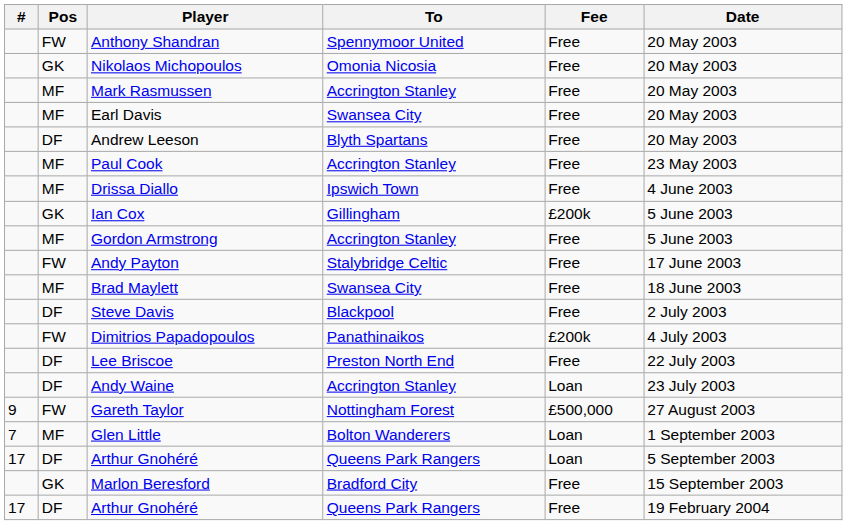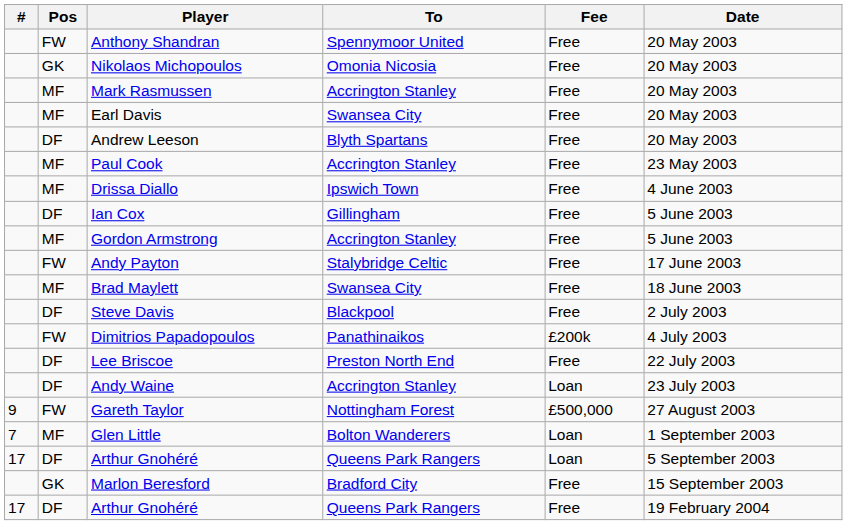 <table class="wikitable" style="width:65%; text-align:center; font-size:95%; text-align:left;">
 <tr>
 <th>#</th>
 <th>Pos</th>
 <th>Player</th>
 <th>To</th>
 <th>Fee</th>
 <th>Date</th>
 </tr>
 <tr>
 <td></td>
 <td>FW</td>
 <td> <a href='#'>Anthony Shandran</a></td>
 <td><a href='#'>Spennymoor United</a></td>
 <td>Free</td>
 <td>20 May 2003</td>
 </tr>
 <tr>
 <td></td>
 <td>GK</td>
 <td> <a href='#'>Nikolaos Michopoulos</a></td>
 <td><a href='#'>Omonia Nicosia</a></td>
 <td>Free</td>
 <td>20 May 2003</td>
 </tr>
 <tr>
 <td></td>
 <td>MF</td>
 <td> <a href='#'>Mark Rasmussen</a></td>
 <td><a href='#'>Accrington Stanley</a></td>
 <td>Free</td>
 <td>20 May 2003</td>
 </tr>
 <tr>
 <td></td>
 <td>MF</td>
 <td> Earl Davis</td>
 <td><a href='#'>Swansea City</a></td>
 <td>Free</td>
 <td>20 May 2003</td>
 </tr>
 <tr>
 <td></td>
 <td>DF</td>
 <td> Andrew Leeson</td>
 <td><a href='#'>Blyth Spartans</a></td>
 <td>Free</td>
 <td>20 May 2003</td>
 </tr>
 <tr>
 <td></td>
 <td>MF</td>
 <td> <a href='#'>Paul Cook</a></td>
 <td><a href='#'>Accrington Stanley</a></td>
 <td>Free</td>
 <td>23 May 2003</td>
 </tr>
 <tr>
 <td></td>
 <td>MF</td>
 <td> <a href='#'>Drissa Diallo</a></td>
 <td><a href='#'>Ipswich Town</a></td>
 <td>Free</td>
 <td>4 June 2003</td>
 </tr>
 <tr>
 <td></td>
-<td>GK</td>
+<td>DF</td>
 <td> <a href='#'>Ian Cox</a></td>
 <td><a href='#'>Gillingham</a></td>
-<td>£200k</td>
+<td>Free</td>
 <td>5 June 2003</td>
 </tr>
 <tr>
 <td></td>
 <td>MF</td>
 <td> <a href='#'>Gordon Armstrong</a></td>
 <td><a href='#'>Accrington Stanley</a></td>
 <td>Free</td>
 <td>5 June 2003</td>
 </tr>
 <tr>
 <td></td>
 <td>FW</td>
 <td> <a href='#'>Andy Payton</a></td>
 <td><a href='#'>Stalybridge Celtic</a></td>
 <td>Free</td>
 <td>17 June 2003</td>
 </tr>
 <tr>
 <td></td>
 <td>MF</td>
 <td> <a href='#'>Brad Maylett</a></td>
 <td><a href='#'>Swansea City</a></td>
 <td>Free</td>
 <td>18 June 2003</td>
 </tr>
 <tr>
 <td></td>
 <td>DF</td>
 <td> <a href='#'>Steve Davis</a></td>
 <td><a href='#'>Blackpool</a></td>
 <td>Free</td>
 <td>2 July 2003</td>
 </tr>
 <tr>
 <td></td>
 <td>FW</td>
 <td> <a href='#'>Dimitrios Papadopoulos</a></td>
 <td><a href='#'>Panathinaikos</a></td>
 <td>£200k</td>
 <td>4 July 2003</td>
 </tr>
 <tr>
 <td></td>
 <td>DF</td>
 <td> <a href='#'>Lee Briscoe</a></td>
 <td><a href='#'>Preston North End</a></td>
 <td>Free</td>
 <td>22 July 2003</td>
 </tr>
 <tr>
 <td></td>
 <td>DF</td>
 <td> <a href='#'>Andy Waine</a></td>
 <td><a href='#'>Accrington Stanley</a></td>
 <td>Loan</td>
 <td>23 July 2003</td>
 </tr>
 <tr>
 <td>9</td>
 <td>FW</td>
 <td> <a href='#'>Gareth Taylor</a></td>
 <td><a href='#'>Nottingham Forest</a></td>
 <td>£500,000</td>
 <td>27 August 2003</td>
 </tr>
 <tr>
 <td>7</td>
 <td>MF</td>
 <td> <a href='#'>Glen Little</a></td>
 <td><a href='#'>Bolton Wanderers</a></td>
 <td>Loan</td>
 <td>1 September 2003</td>
 </tr>
 <tr>
 <td>17</td>
 <td>DF</td>
 <td> <a href='#'>Arthur Gnohéré</a></td>
 <td><a href='#'>Queens Park Rangers</a></td>
 <td>Loan</td>
 <td>5 September 2003</td>
 </tr>
 <tr>
 <td></td>
 <td>GK</td>
 <td> <a href='#'>Marlon Beresford</a></td>
 <td><a href='#'>Bradford City</a></td>
 <td>Free</td>
 <td>15 September 2003</td>
 </tr>
 <tr>
 <td>17</td>
 <td>DF</td>
 <td> <a href='#'>Arthur Gnohéré</a></td>
 <td><a href='#'>Queens Park Rangers</a></td>
 <td>Free</td>
 <td>19 February 2004</td>
 </tr>
 </table>
